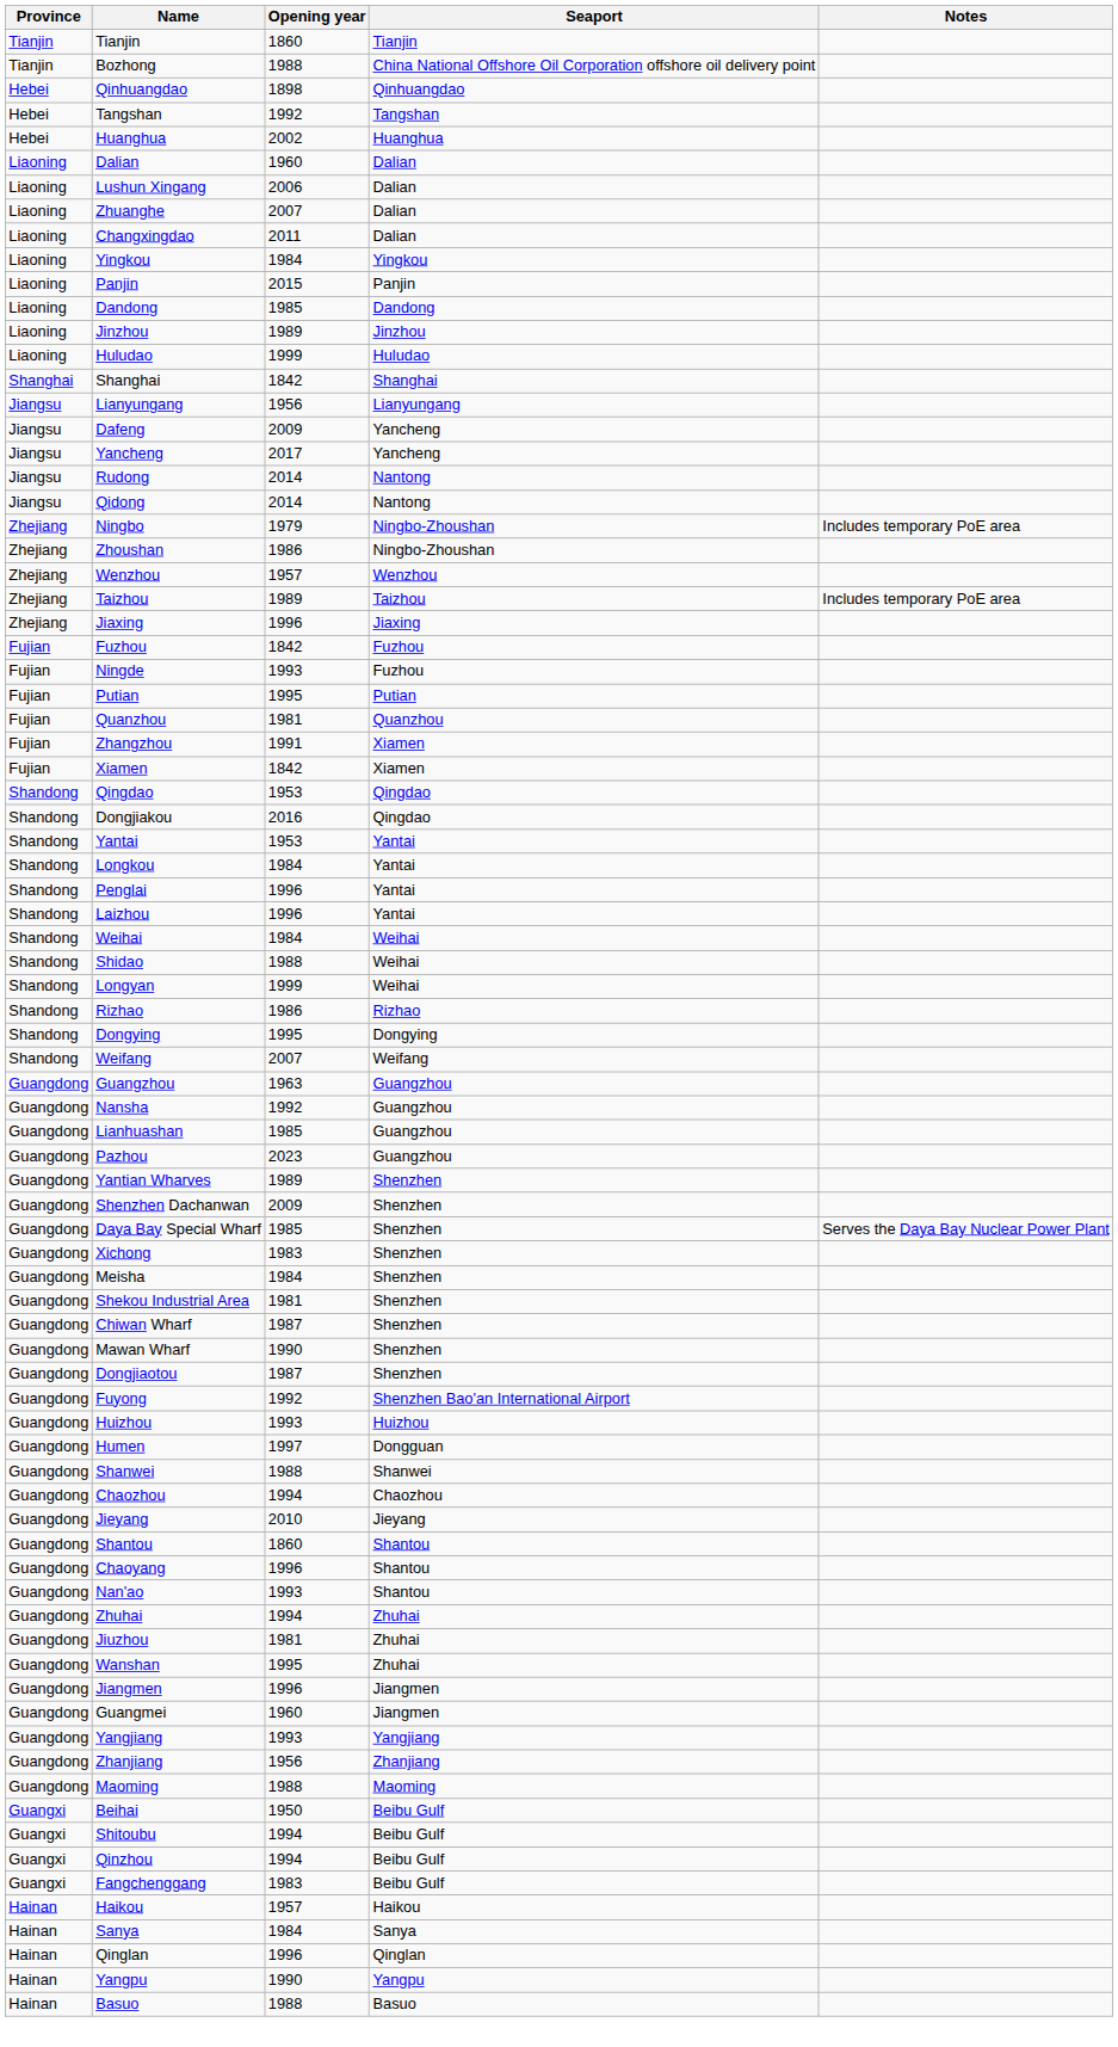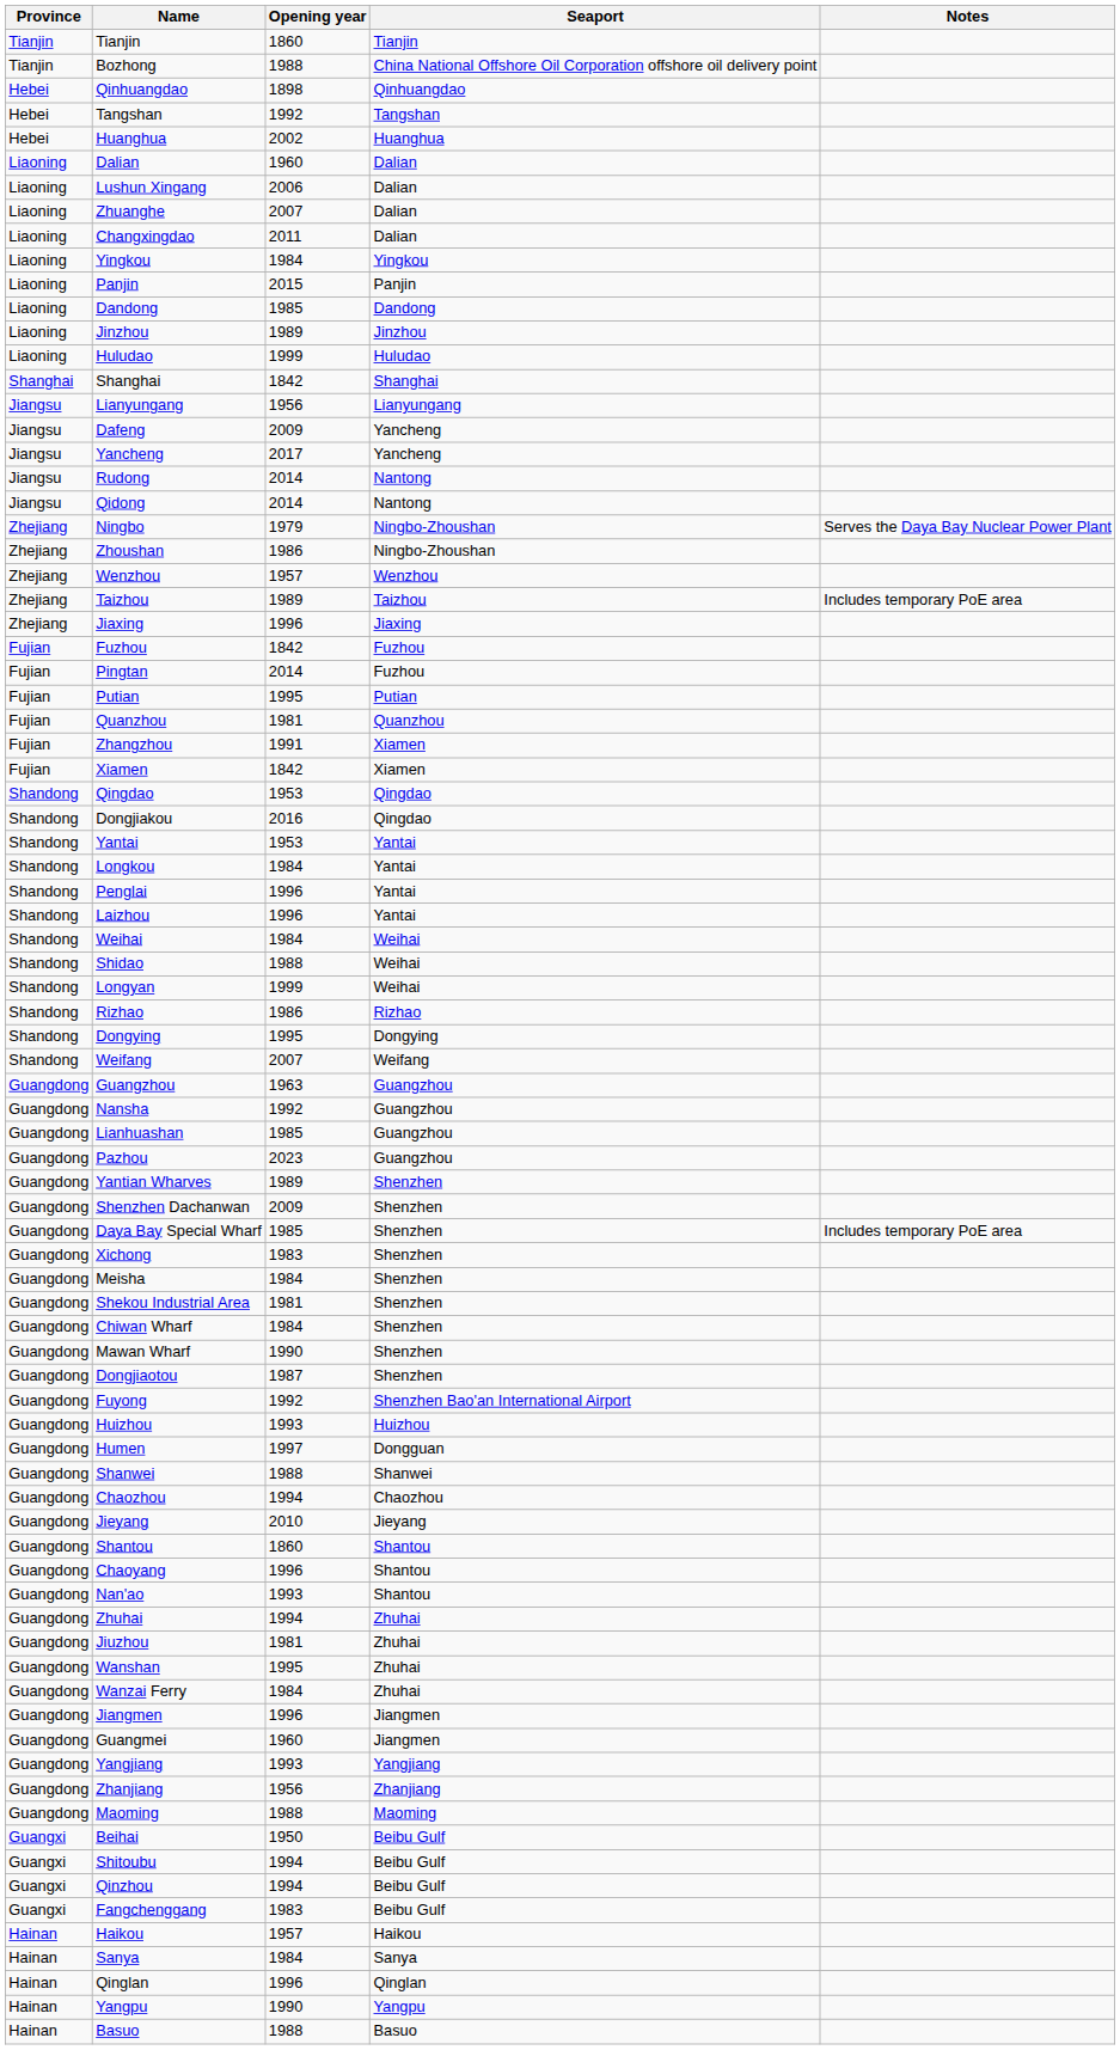 <table class="wikitable sortable">
 <tr>
 <th>Province</th>
 <th>Name</th>
 <th>Opening year</th>
 <th>Seaport</th>
 <th>Notes</th>
 </tr>
 <tr>
 <td><a href='#'>Tianjin</a></td>
 <td>Tianjin</td>
 <td>1860</td>
 <td><a href='#'>Tianjin</a></td>
 <td></td>
 </tr>
 <tr>
 <td>Tianjin</td>
 <td>Bozhong</td>
 <td>1988</td>
 <td><a href='#'>China National Offshore Oil Corporation</a> offshore oil delivery point</td>
 <td></td>
 </tr>
 <tr>
 <td><a href='#'>Hebei</a></td>
 <td><a href='#'>Qinhuangdao</a></td>
 <td>1898</td>
 <td><a href='#'>Qinhuangdao</a></td>
 <td></td>
 </tr>
 <tr>
 <td>Hebei</td>
 <td>Tangshan</td>
 <td>1992</td>
 <td><a href='#'>Tangshan</a></td>
 <td></td>
 </tr>
 <tr>
 <td>Hebei</td>
 <td><a href='#'>Huanghua</a></td>
 <td>2002</td>
 <td><a href='#'>Huanghua</a></td>
 <td></td>
 </tr>
 <tr>
 <td><a href='#'>Liaoning</a></td>
 <td><a href='#'>Dalian</a></td>
 <td>1960</td>
 <td><a href='#'>Dalian</a></td>
 <td></td>
 </tr>
 <tr>
 <td>Liaoning</td>
 <td><a href='#'>Lushun Xingang</a></td>
 <td>2006</td>
 <td>Dalian</td>
 <td></td>
 </tr>
 <tr>
 <td>Liaoning</td>
 <td><a href='#'>Zhuanghe</a></td>
 <td>2007</td>
 <td>Dalian</td>
 <td></td>
 </tr>
 <tr>
 <td>Liaoning</td>
 <td><a href='#'>Changxingdao</a></td>
 <td>2011</td>
 <td>Dalian</td>
 <td></td>
 </tr>
 <tr>
 <td>Liaoning</td>
 <td><a href='#'>Yingkou</a></td>
 <td>1984</td>
 <td><a href='#'>Yingkou</a></td>
 <td></td>
 </tr>
 <tr>
 <td>Liaoning</td>
 <td><a href='#'>Panjin</a></td>
 <td>2015</td>
 <td>Panjin</td>
 <td></td>
 </tr>
 <tr>
 <td>Liaoning</td>
 <td><a href='#'>Dandong</a></td>
 <td>1985</td>
 <td><a href='#'>Dandong</a></td>
 <td></td>
 </tr>
 <tr>
 <td>Liaoning</td>
 <td><a href='#'>Jinzhou</a></td>
 <td>1989</td>
 <td><a href='#'>Jinzhou</a></td>
 <td></td>
 </tr>
 <tr>
 <td>Liaoning</td>
 <td><a href='#'>Huludao</a></td>
 <td>1999</td>
 <td><a href='#'>Huludao</a></td>
 <td></td>
 </tr>
 <tr>
 <td><a href='#'>Shanghai</a></td>
 <td>Shanghai</td>
 <td>1842</td>
 <td><a href='#'>Shanghai</a></td>
 <td></td>
 </tr>
 <tr>
 <td><a href='#'>Jiangsu</a></td>
 <td><a href='#'>Lianyungang</a></td>
 <td>1956</td>
 <td><a href='#'>Lianyungang</a></td>
 <td></td>
 </tr>
 <tr>
 <td>Jiangsu</td>
 <td><a href='#'>Dafeng</a></td>
 <td>2009</td>
 <td>Yancheng</td>
 <td></td>
 </tr>
 <tr>
 <td>Jiangsu</td>
 <td><a href='#'>Yancheng</a></td>
 <td>2017</td>
 <td>Yancheng</td>
 <td></td>
 </tr>
 <tr>
 <td>Jiangsu</td>
 <td><a href='#'>Rudong</a></td>
 <td>2014</td>
 <td><a href='#'>Nantong</a></td>
 <td></td>
 </tr>
 <tr>
 <td>Jiangsu</td>
 <td><a href='#'>Qidong</a></td>
 <td>2014</td>
 <td>Nantong</td>
 <td></td>
 </tr>
 <tr>
 <td><a href='#'>Zhejiang</a></td>
 <td><a href='#'>Ningbo</a></td>
 <td>1979</td>
 <td><a href='#'>Ningbo-Zhoushan</a></td>
-<td>Includes temporary PoE area</td>
+<td>Serves the <a href='#'>Daya Bay Nuclear Power Plant</a></td>
 </tr>
 <tr>
 <td>Zhejiang</td>
 <td><a href='#'>Zhoushan</a></td>
 <td>1986</td>
 <td>Ningbo-Zhoushan</td>
 <td></td>
 </tr>
 <tr>
 <td>Zhejiang</td>
 <td><a href='#'>Wenzhou</a></td>
 <td>1957</td>
 <td><a href='#'>Wenzhou</a></td>
 <td></td>
 </tr>
 <tr>
 <td>Zhejiang</td>
 <td><a href='#'>Taizhou</a></td>
 <td>1989</td>
 <td><a href='#'>Taizhou</a></td>
 <td>Includes temporary PoE area</td>
 </tr>
 <tr>
 <td>Zhejiang</td>
 <td><a href='#'>Jiaxing</a></td>
 <td>1996</td>
 <td><a href='#'>Jiaxing</a></td>
 <td></td>
 </tr>
 <tr>
 <td><a href='#'>Fujian</a></td>
 <td><a href='#'>Fuzhou</a></td>
 <td>1842</td>
 <td><a href='#'>Fuzhou</a></td>
 <td></td>
 </tr>
 <tr>
 <td>Fujian</td>
-<td><a href='#'>Ningde</a></td>
-<td>1993</td>
+<td><a href='#'>Pingtan</a></td>
+<td>2014</td>
 <td>Fuzhou</td>
 <td></td>
 </tr>
 <tr>
 <td>Fujian</td>
 <td><a href='#'>Putian</a></td>
 <td>1995</td>
 <td><a href='#'>Putian</a></td>
 <td></td>
 </tr>
 <tr>
 <td>Fujian</td>
 <td><a href='#'>Quanzhou</a></td>
 <td>1981</td>
 <td><a href='#'>Quanzhou</a></td>
 <td></td>
 </tr>
 <tr>
 <td>Fujian</td>
 <td><a href='#'>Zhangzhou</a></td>
 <td>1991</td>
 <td><a href='#'>Xiamen</a></td>
 <td></td>
 </tr>
 <tr>
 <td>Fujian</td>
 <td><a href='#'>Xiamen</a></td>
 <td>1842</td>
 <td>Xiamen</td>
 <td></td>
 </tr>
 <tr>
 <td><a href='#'>Shandong</a></td>
 <td><a href='#'>Qingdao</a></td>
 <td>1953</td>
 <td><a href='#'>Qingdao</a></td>
 <td></td>
 </tr>
 <tr>
 <td>Shandong</td>
 <td>Dongjiakou</td>
 <td>2016</td>
 <td>Qingdao</td>
 <td></td>
 </tr>
 <tr>
 <td>Shandong</td>
 <td><a href='#'>Yantai</a></td>
 <td>1953</td>
 <td><a href='#'>Yantai</a></td>
 <td></td>
 </tr>
 <tr>
 <td>Shandong</td>
 <td><a href='#'>Longkou</a></td>
 <td>1984</td>
 <td>Yantai</td>
 <td></td>
 </tr>
 <tr>
 <td>Shandong</td>
 <td><a href='#'>Penglai</a></td>
 <td>1996</td>
 <td>Yantai</td>
 <td></td>
 </tr>
 <tr>
 <td>Shandong</td>
 <td><a href='#'>Laizhou</a></td>
 <td>1996</td>
 <td>Yantai</td>
 <td></td>
 </tr>
 <tr>
 <td>Shandong</td>
 <td><a href='#'>Weihai</a></td>
 <td>1984</td>
 <td><a href='#'>Weihai</a></td>
 <td></td>
 </tr>
 <tr>
 <td>Shandong</td>
 <td><a href='#'>Shidao</a></td>
 <td>1988</td>
 <td>Weihai</td>
 <td></td>
 </tr>
 <tr>
 <td>Shandong</td>
 <td><a href='#'>Longyan</a></td>
 <td>1999</td>
 <td>Weihai</td>
 <td></td>
 </tr>
 <tr>
 <td>Shandong</td>
 <td><a href='#'>Rizhao</a></td>
 <td>1986</td>
 <td><a href='#'>Rizhao</a></td>
 <td></td>
 </tr>
 <tr>
 <td>Shandong</td>
 <td><a href='#'>Dongying</a></td>
 <td>1995</td>
 <td>Dongying</td>
 <td></td>
 </tr>
 <tr>
 <td>Shandong</td>
 <td><a href='#'>Weifang</a></td>
 <td>2007</td>
 <td>Weifang</td>
 <td></td>
 </tr>
 <tr>
 <td><a href='#'>Guangdong</a></td>
 <td><a href='#'>Guangzhou</a></td>
 <td>1963</td>
 <td><a href='#'>Guangzhou</a></td>
 <td></td>
 </tr>
 <tr>
 <td>Guangdong</td>
 <td><a href='#'>Nansha</a></td>
 <td>1992</td>
 <td>Guangzhou</td>
 <td></td>
 </tr>
 <tr>
 <td>Guangdong</td>
 <td><a href='#'>Lianhuashan</a></td>
 <td>1985</td>
 <td>Guangzhou</td>
 <td></td>
 </tr>
 <tr>
 <td>Guangdong</td>
 <td><a href='#'>Pazhou</a></td>
 <td>2023</td>
 <td>Guangzhou</td>
 <td></td>
 </tr>
 <tr>
 <td>Guangdong</td>
 <td><a href='#'>Yantian Wharves</a></td>
 <td>1989</td>
 <td><a href='#'>Shenzhen</a></td>
 <td></td>
 </tr>
 <tr>
 <td>Guangdong</td>
 <td><a href='#'>Shenzhen</a> Dachanwan</td>
 <td>2009</td>
 <td>Shenzhen</td>
 <td></td>
 </tr>
 <tr>
 <td>Guangdong</td>
 <td><a href='#'>Daya Bay</a> Special Wharf</td>
 <td>1985</td>
 <td>Shenzhen</td>
-<td>Serves the <a href='#'>Daya Bay Nuclear Power Plant</a></td>
+<td>Includes temporary PoE area</td>
 </tr>
 <tr>
 <td>Guangdong</td>
 <td><a href='#'>Xichong</a></td>
 <td>1983</td>
 <td>Shenzhen</td>
 <td></td>
 </tr>
 <tr>
 <td>Guangdong</td>
 <td>Meisha</td>
 <td>1984</td>
 <td>Shenzhen</td>
 <td></td>
 </tr>
 <tr>
 <td>Guangdong</td>
 <td><a href='#'>Shekou Industrial Area</a></td>
 <td>1981</td>
 <td>Shenzhen</td>
 <td></td>
 </tr>
 <tr>
 <td>Guangdong</td>
 <td><a href='#'>Chiwan</a> Wharf</td>
-<td>1987</td>
+<td>1984</td>
 <td>Shenzhen</td>
 <td></td>
 </tr>
 <tr>
 <td>Guangdong</td>
 <td>Mawan Wharf</td>
 <td>1990</td>
 <td>Shenzhen</td>
 <td></td>
 </tr>
 <tr>
 <td>Guangdong</td>
 <td><a href='#'>Dongjiaotou</a></td>
 <td>1987</td>
 <td>Shenzhen</td>
 <td></td>
 </tr>
 <tr>
 <td>Guangdong</td>
 <td><a href='#'>Fuyong</a></td>
 <td>1992</td>
 <td><a href='#'>Shenzhen Bao'an International Airport</a></td>
 <td></td>
 </tr>
 <tr>
 <td>Guangdong</td>
 <td><a href='#'>Huizhou</a></td>
 <td>1993</td>
 <td><a href='#'>Huizhou</a></td>
 <td></td>
 </tr>
 <tr>
 <td>Guangdong</td>
 <td><a href='#'>Humen</a></td>
 <td>1997</td>
 <td>Dongguan</td>
 <td></td>
 </tr>
 <tr>
 <td>Guangdong</td>
 <td><a href='#'>Shanwei</a></td>
 <td>1988</td>
 <td>Shanwei</td>
 <td></td>
 </tr>
 <tr>
 <td>Guangdong</td>
 <td><a href='#'>Chaozhou</a></td>
 <td>1994</td>
 <td>Chaozhou</td>
 <td></td>
 </tr>
 <tr>
 <td>Guangdong</td>
 <td><a href='#'>Jieyang</a></td>
 <td>2010</td>
 <td>Jieyang</td>
 <td></td>
 </tr>
 <tr>
 <td>Guangdong</td>
 <td><a href='#'>Shantou</a></td>
 <td>1860</td>
 <td><a href='#'>Shantou</a></td>
 <td></td>
 </tr>
 <tr>
 <td>Guangdong</td>
 <td><a href='#'>Chaoyang</a></td>
 <td>1996</td>
 <td>Shantou</td>
 <td></td>
 </tr>
 <tr>
 <td>Guangdong</td>
 <td><a href='#'>Nan'ao</a></td>
 <td>1993</td>
 <td>Shantou</td>
 <td></td>
 </tr>
 <tr>
 <td>Guangdong</td>
 <td><a href='#'>Zhuhai</a></td>
 <td>1994</td>
 <td><a href='#'>Zhuhai</a></td>
 <td></td>
 </tr>
 <tr>
 <td>Guangdong</td>
 <td><a href='#'>Jiuzhou</a></td>
 <td>1981</td>
 <td>Zhuhai</td>
 <td></td>
 </tr>
 <tr>
 <td>Guangdong</td>
 <td><a href='#'>Wanshan</a></td>
 <td>1995</td>
 <td>Zhuhai</td>
 <td></td>
 </tr>
 <tr>
 <td>Guangdong</td>
+<td><a href='#'>Wanzai</a> Ferry</td>
+<td>1984</td>
+<td>Zhuhai</td>
+<td></td>
+</tr>
+<tr>
+<td>Guangdong</td>
 <td><a href='#'>Jiangmen</a></td>
 <td>1996</td>
 <td>Jiangmen</td>
 <td></td>
 </tr>
 <tr>
 <td>Guangdong</td>
 <td>Guangmei</td>
 <td>1960</td>
 <td>Jiangmen</td>
 <td></td>
 </tr>
 <tr>
 <td>Guangdong</td>
 <td><a href='#'>Yangjiang</a></td>
 <td>1993</td>
 <td><a href='#'>Yangjiang</a></td>
 <td></td>
 </tr>
 <tr>
 <td>Guangdong</td>
 <td><a href='#'>Zhanjiang</a></td>
 <td>1956</td>
 <td><a href='#'>Zhanjiang</a></td>
 <td></td>
 </tr>
 <tr>
 <td>Guangdong</td>
 <td><a href='#'>Maoming</a></td>
 <td>1988</td>
 <td><a href='#'>Maoming</a></td>
 <td></td>
 </tr>
 <tr>
 <td><a href='#'>Guangxi</a></td>
 <td><a href='#'>Beihai</a></td>
 <td>1950</td>
 <td><a href='#'>Beibu Gulf</a></td>
 <td></td>
 </tr>
 <tr>
 <td>Guangxi</td>
 <td><a href='#'>Shitoubu</a></td>
 <td>1994</td>
 <td>Beibu Gulf</td>
 <td></td>
 </tr>
 <tr>
 <td>Guangxi</td>
 <td><a href='#'>Qinzhou</a></td>
 <td>1994</td>
 <td>Beibu Gulf</td>
 <td></td>
 </tr>
 <tr>
 <td>Guangxi</td>
 <td><a href='#'>Fangchenggang</a></td>
 <td>1983</td>
 <td>Beibu Gulf</td>
 <td></td>
 </tr>
 <tr>
 <td><a href='#'>Hainan</a></td>
 <td><a href='#'>Haikou</a></td>
 <td>1957</td>
 <td>Haikou</td>
 <td></td>
 </tr>
 <tr>
 <td>Hainan</td>
 <td><a href='#'>Sanya</a></td>
 <td>1984</td>
 <td>Sanya</td>
 <td></td>
 </tr>
 <tr>
 <td>Hainan</td>
 <td>Qinglan</td>
 <td>1996</td>
 <td>Qinglan</td>
 <td></td>
 </tr>
 <tr>
 <td>Hainan</td>
 <td><a href='#'>Yangpu</a></td>
 <td>1990</td>
 <td><a href='#'>Yangpu</a></td>
 <td></td>
 </tr>
 <tr>
 <td>Hainan</td>
 <td><a href='#'>Basuo</a></td>
 <td>1988</td>
 <td>Basuo</td>
 <td></td>
 </tr>
 </table>
